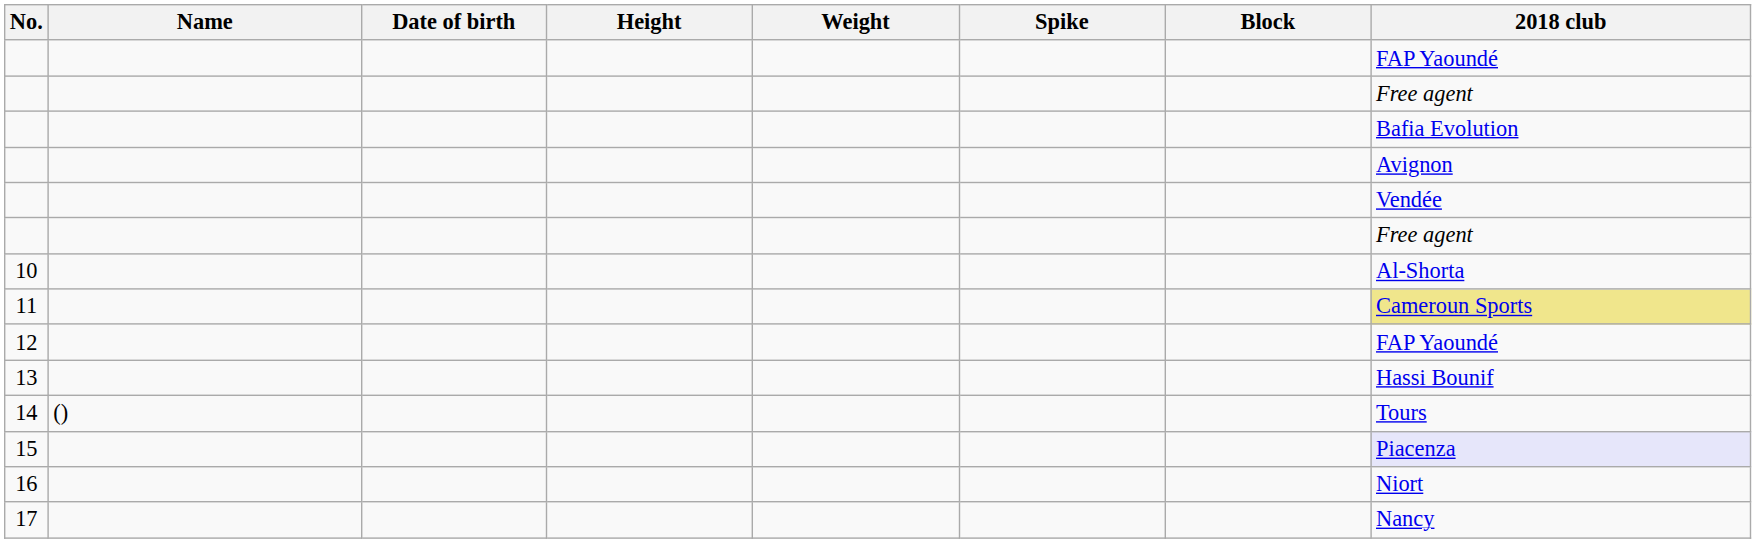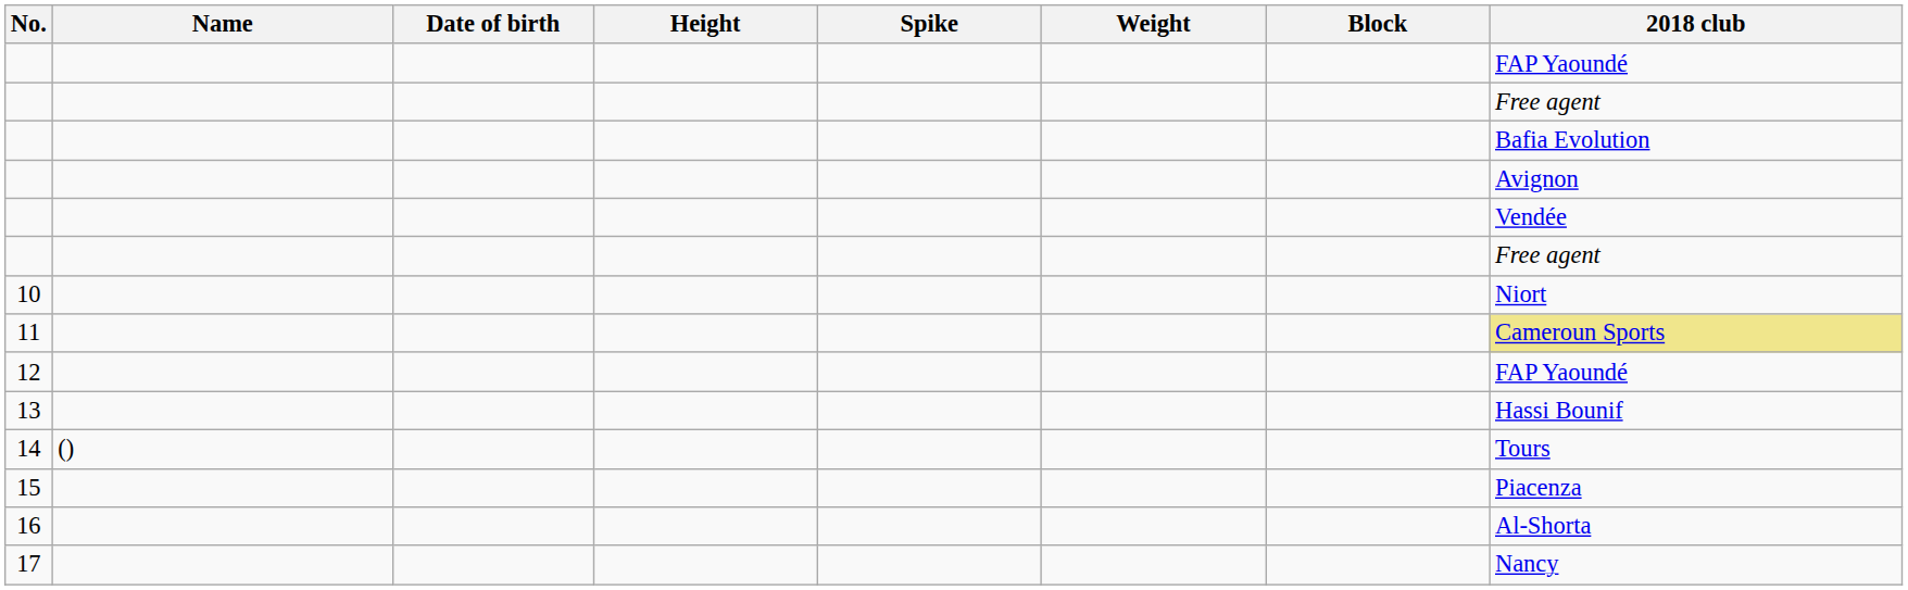 <table class="wikitable sortable" style="font-size:100%; text-align:center">
 <tr>
 <th>No.</th>
 <th style="width:14em">Name</th>
 <th style="width:8em">Date of birth</th>
 <th style="width:9em">Height</th>
+<th style="width:9em">Spike</th>
 <th style="width:9em">Weight</th>
-<th style="width:9em">Spike</th>
 <th style="width:9em">Block</th>
 <th style="width:17em">2018 club</th>
 </tr>
 <tr>
 <td></td>
 <td align=left></td>
 <td align=right></td>
 <td></td>
 <td></td>
 <td></td>
 <td></td>
 <td align=left> <a href='#'>FAP Yaoundé</a></td>
 </tr>
 <tr>
 <td></td>
 <td align=left></td>
 <td align=right></td>
 <td></td>
 <td></td>
 <td></td>
 <td></td>
 <td align=left><em>Free agent</em></td>
 </tr>
 <tr>
 <td></td>
 <td align=left></td>
 <td align=right></td>
 <td></td>
 <td></td>
 <td></td>
 <td></td>
 <td align=left> <a href='#'>Bafia Evolution</a></td>
 </tr>
 <tr>
 <td></td>
 <td align=left></td>
 <td align=right></td>
 <td></td>
 <td></td>
 <td></td>
 <td></td>
 <td align=left> <a href='#'>Avignon</a></td>
 </tr>
 <tr>
 <td></td>
 <td align=left></td>
 <td align=right></td>
 <td></td>
 <td></td>
 <td></td>
 <td></td>
 <td align=left> <a href='#'>Vendée</a></td>
 </tr>
 <tr>
 <td></td>
 <td align=left></td>
 <td align=right></td>
 <td></td>
 <td></td>
 <td></td>
 <td></td>
 <td align=left><em>Free agent</em></td>
 </tr>
 <tr>
 <td>10</td>
 <td align=left></td>
 <td align=right></td>
 <td></td>
 <td></td>
 <td></td>
 <td></td>
-<td align=left> <a href='#'>Al-Shorta</a></td>
+<td align=left> <a href='#'>Niort</a></td>
 </tr>
 <tr>
 <td>11</td>
 <td align=left></td>
 <td align=right></td>
 <td></td>
 <td></td>
 <td></td>
 <td></td>
 <td align=left style="background: khaki;"> <a href='#'>Cameroun Sports</a></td>
 </tr>
 <tr>
 <td>12</td>
 <td align=left></td>
 <td align=right></td>
 <td></td>
 <td></td>
 <td></td>
 <td></td>
 <td align=left> <a href='#'>FAP Yaoundé</a></td>
 </tr>
 <tr>
 <td>13</td>
 <td align=left></td>
 <td align=right></td>
 <td></td>
 <td></td>
 <td></td>
 <td></td>
 <td align=left> <a href='#'>Hassi Bounif</a></td>
 </tr>
 <tr>
 <td>14</td>
 <td align=left> ()</td>
 <td align=right></td>
 <td></td>
 <td></td>
 <td></td>
 <td></td>
 <td align=left> <a href='#'>Tours</a></td>
 </tr>
 <tr>
 <td>15</td>
 <td align=left></td>
 <td align=right></td>
 <td></td>
 <td></td>
 <td></td>
 <td></td>
-<td align=left style="background: lavender;"> <a href='#'>Piacenza</a></td>
+<td align=left> <a href='#'>Piacenza</a></td>
 </tr>
 <tr>
 <td>16</td>
 <td align=left></td>
 <td align=right></td>
 <td></td>
 <td></td>
 <td></td>
 <td></td>
-<td align=left> <a href='#'>Niort</a></td>
+<td align=left> <a href='#'>Al-Shorta</a></td>
 </tr>
 <tr>
 <td>17</td>
 <td align=left></td>
 <td align=right></td>
 <td></td>
 <td></td>
 <td></td>
 <td></td>
 <td align=left> <a href='#'>Nancy</a></td>
 </tr>
 </table>
